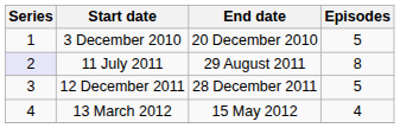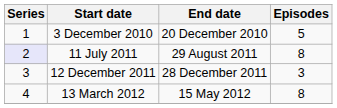 <table class="wikitable" style="text-align:center;">
 <tr>
 <th>Series</th>
 <th>Start date</th>
 <th>End date</th>
 <th>Episodes</th>
 </tr>
 <tr>
 <td>1</td>
 <td>3 December 2010</td>
 <td>20 December 2010</td>
 <td>5</td>
 </tr>
 <tr>
 <td style="background: lavender;">2</td>
 <td>11 July 2011</td>
 <td>29 August 2011</td>
 <td>8</td>
 </tr>
 <tr>
 <td>3</td>
 <td>12 December 2011</td>
 <td>28 December 2011</td>
-<td>5</td>
+<td>3</td>
 </tr>
 <tr>
 <td>4</td>
 <td>13 March 2012</td>
 <td>15 May 2012</td>
-<td>4</td>
+<td>8</td>
 </tr>
 <tr>
 </tr>
 </table>
